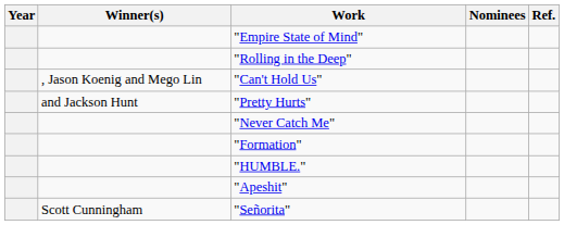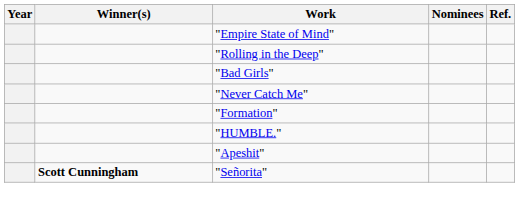 <table class="wikitable sortable">
 <tr>
 <th scope="col" style="width:5px;">Year</th>
 <th scope="col" style="width:220px;">Winner(s)</th>
 <th scope="col" style="width:270px;">Work</th>
 <th scope="col" class="unsortable">Nominees</th>
 <th scope="col" class="unsortable">Ref.</th>
 </tr>
 <tr>
 <th scope="row"></th>
 <td></td>
 <td>"<a href='#'>Empire State of Mind</a>" </td>
 <td></td>
 <td align="center"></td>
 </tr>
 <tr>
 <th scope="row"></th>
 <td></td>
 <td>"<a href='#'>Rolling in the Deep</a>" </td>
 <td></td>
 <td align="center"></td>
 </tr>
 <tr>
 <th scope="row"></th>
-<td>, Jason Koenig and Mego Lin</td>
-<td>"<a href='#'>Can't Hold Us</a>" </td>
 <td></td>
-<td align="center"></td>
-</tr>
-<tr>
-<th scope="row"></th>
-<td> and Jackson Hunt</td>
-<td>"<a href='#'>Pretty Hurts</a>" </td>
+<td>"<a href='#'>Bad Girls</a>" </td>
 <td></td>
 <td align="center"></td>
 </tr>
 <tr>
 <th scope="row"></th>
 <td></td>
 <td>"<a href='#'>Never Catch Me</a>" </td>
 <td></td>
 <td align="center"></td>
 </tr>
 <tr>
 <th scope="row"></th>
 <td></td>
 <td>"<a href='#'>Formation</a>" </td>
 <td></td>
 <td align="center"></td>
 </tr>
 <tr>
 <th scope="row"></th>
 <td></td>
 <td>"<a href='#'>HUMBLE.</a>" </td>
 <td></td>
 <td align="center"></td>
 </tr>
 <tr>
 <th scope="row"></th>
 <td></td>
 <td>"<a href='#'>Apeshit</a>" </td>
 <td></td>
 <td align="center"></td>
 </tr>
 <tr>
 <th scope="row"></th>
-<td>Scott Cunningham</td>
+<td><strong>Scott Cunningham</strong></td>
 <td>"<a href='#'>Señorita</a>" </td>
 <td></td>
 <td align="center"></td>
 </tr>
 </table>
